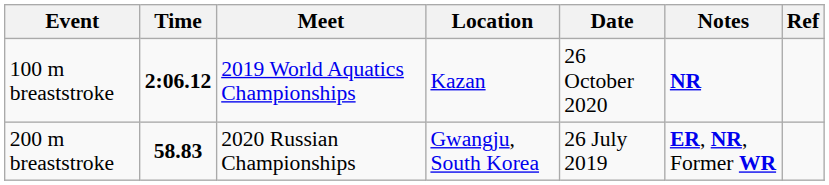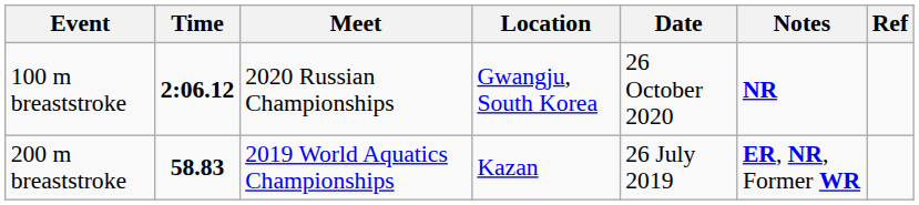 <table class="wikitable">
 <tr>
 <th>Event</th>
 <th>Time</th>
 <th>Meet</th>
 <th>Location</th>
 <th>Date</th>
 <th>Notes</th>
 <th>Ref</th>
 </tr>
 <tr>
 <td>100 m breaststroke</td>
 <td style="text-align:center;"><strong>2:06.12</strong></td>
-<td><a href='#'>2019 World Aquatics Championships</a></td>
-<td><a href='#'>Kazan</a></td>
+<td>2020 Russian Championships</td>
+<td><a href='#'>Gwangju</a>, <a href='#'>South Korea</a></td>
 <td>26 October 2020</td>
 <td><strong><a href='#'>NR</a></strong></td>
 <td style="text-align:center;"></td>
 </tr>
 <tr>
 <td>200 m breaststroke</td>
 <td style="text-align:center;"><strong>58.83</strong></td>
-<td>2020 Russian Championships</td>
-<td><a href='#'>Gwangju</a>, <a href='#'>South Korea</a></td>
+<td><a href='#'>2019 World Aquatics Championships</a></td>
+<td><a href='#'>Kazan</a></td>
 <td>26 July 2019</td>
 <td><strong><a href='#'>ER</a></strong>, <strong><a href='#'>NR</a></strong>, Former <strong><a href='#'>WR</a></strong></td>
 <td style="text-align:center;"></td>
 </tr>
 </table>
